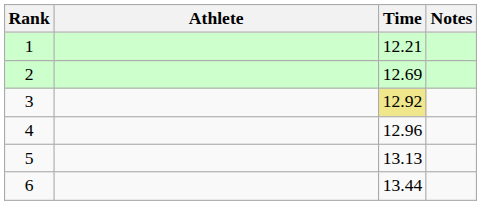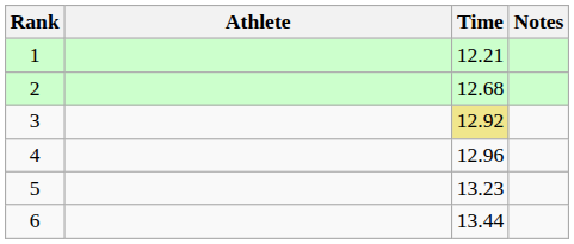 <table class="wikitable" style="text-align:center">
 <tr>
 <th>Rank</th>
 <th Style="width:18em">Athlete</th>
 <th>Time</th>
 <th>Notes</th>
 </tr>
 <tr style="background:#cfc">
 <td>1</td>
 <td style="text-align:left"></td>
 <td>12.21</td>
 <td></td>
 </tr>
 <tr style="background:#cfc">
 <td>2</td>
 <td style="text-align:left"></td>
-<td>12.69</td>
+<td>12.68</td>
 <td></td>
 </tr>
 <tr>
 <td>3</td>
 <td style="text-align:left"></td>
 <td style="background: khaki;">12.92</td>
 <td></td>
 </tr>
 <tr>
 <td>4</td>
 <td style="text-align:left"></td>
 <td>12.96</td>
 <td></td>
 </tr>
 <tr>
 <td>5</td>
 <td style="text-align:left"></td>
-<td>13.13</td>
+<td>13.23</td>
 <td></td>
 </tr>
 <tr>
 <td>6</td>
 <td style="text-align:left"></td>
 <td>13.44</td>
 <td></td>
 </tr>
 </table>
